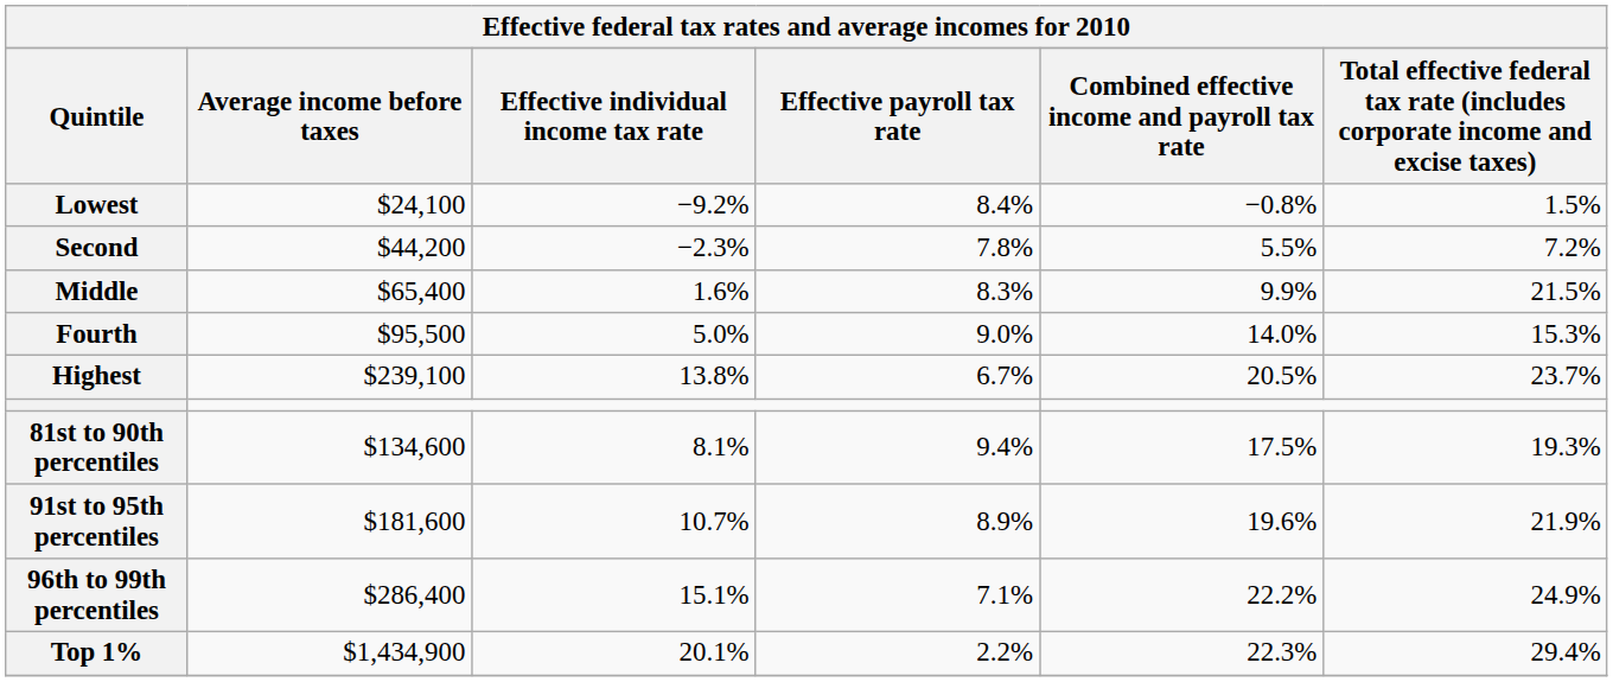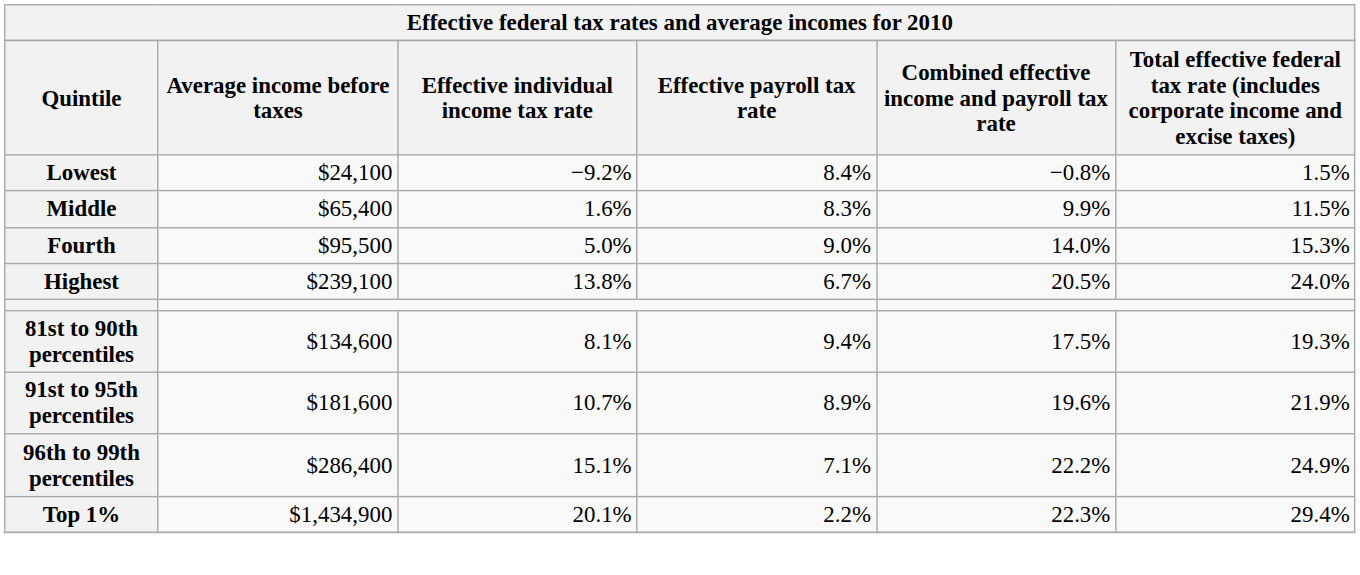 <table class="wikitable" style="text-align:right">
 <tr>
 <th colspan=6>Effective federal tax rates and average incomes for 2010</th>
 </tr>
 <tr>
 </tr>
 <tr>
 <th width=100>Quintile</th>
 <th width=160>Average income before taxes</th>
 <th width=160>Effective individual income tax rate</th>
 <th width=160>Effective payroll tax rate</th>
 <th width=160>Combined effective income and payroll tax rate</th>
 <th width=160>Total effective federal tax rate (includes corporate income and excise taxes)</th>
 </tr>
 <tr>
 <th>Lowest</th>
 <td>$24,100</td>
 <td>−9.2%</td>
 <td>8.4%</td>
 <td>−0.8%</td>
 <td>1.5%</td>
 </tr>
 <tr>
-<th>Second</th>
-<td>$44,200</td>
-<td>−2.3%</td>
-<td>7.8%</td>
-<td>5.5%</td>
-<td>7.2%</td>
-</tr>
-<tr>
 <th>Middle</th>
 <td>$65,400</td>
 <td>1.6%</td>
 <td>8.3%</td>
 <td>9.9%</td>
-<td>21.5%</td>
+<td>11.5%</td>
 </tr>
 <tr>
 <th>Fourth</th>
 <td>$95,500</td>
 <td>5.0%</td>
 <td>9.0%</td>
 <td>14.0%</td>
 <td>15.3%</td>
 </tr>
 <tr>
 <th>Highest</th>
 <td>$239,100</td>
 <td>13.8%</td>
 <td>6.7%</td>
 <td>20.5%</td>
-<td>23.7%</td>
+<td>24.0%</td>
 </tr>
 <tr>
 <th></th>
 <td colspan="3" style="text-align: right;"></td>
 </tr>
 <tr>
 <th>81st to 90th percentiles</th>
 <td>$134,600</td>
 <td>8.1%</td>
 <td>9.4%</td>
 <td>17.5%</td>
 <td>19.3%</td>
 </tr>
 <tr>
 <th>91st to 95th percentiles</th>
 <td>$181,600</td>
 <td>10.7%</td>
 <td>8.9%</td>
 <td>19.6%</td>
 <td>21.9%</td>
 </tr>
 <tr>
 <th>96th to 99th percentiles</th>
 <td>$286,400</td>
 <td>15.1%</td>
 <td>7.1%</td>
 <td>22.2%</td>
 <td>24.9%</td>
 </tr>
 <tr>
 <th>Top 1%</th>
 <td>$1,434,900</td>
 <td>20.1%</td>
 <td>2.2%</td>
 <td>22.3%</td>
 <td>29.4%</td>
 </tr>
 <tr>
 </tr>
 </table>
